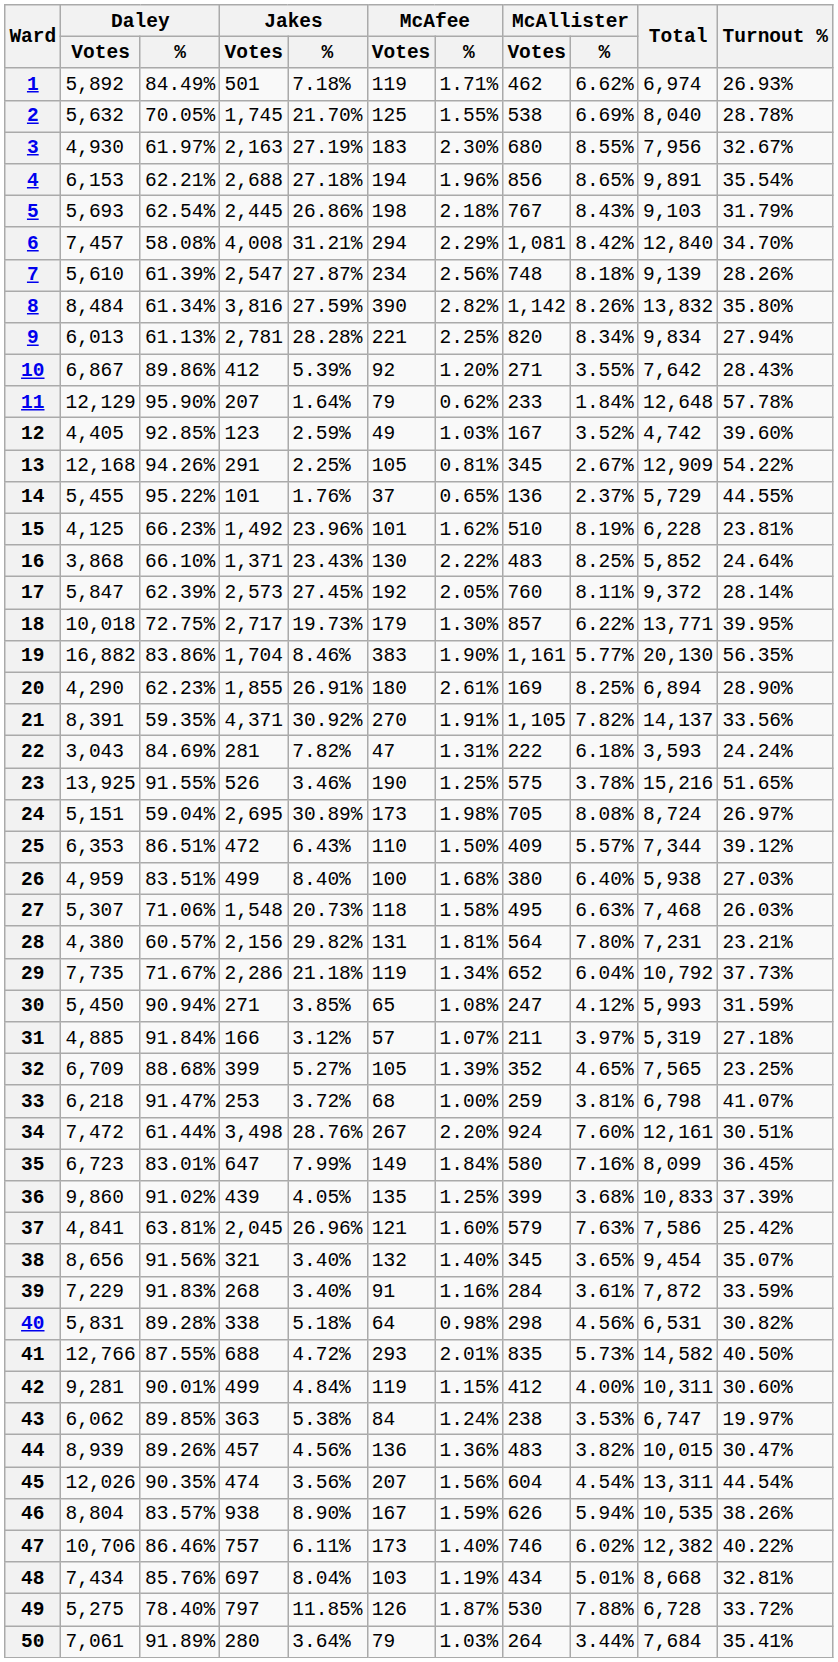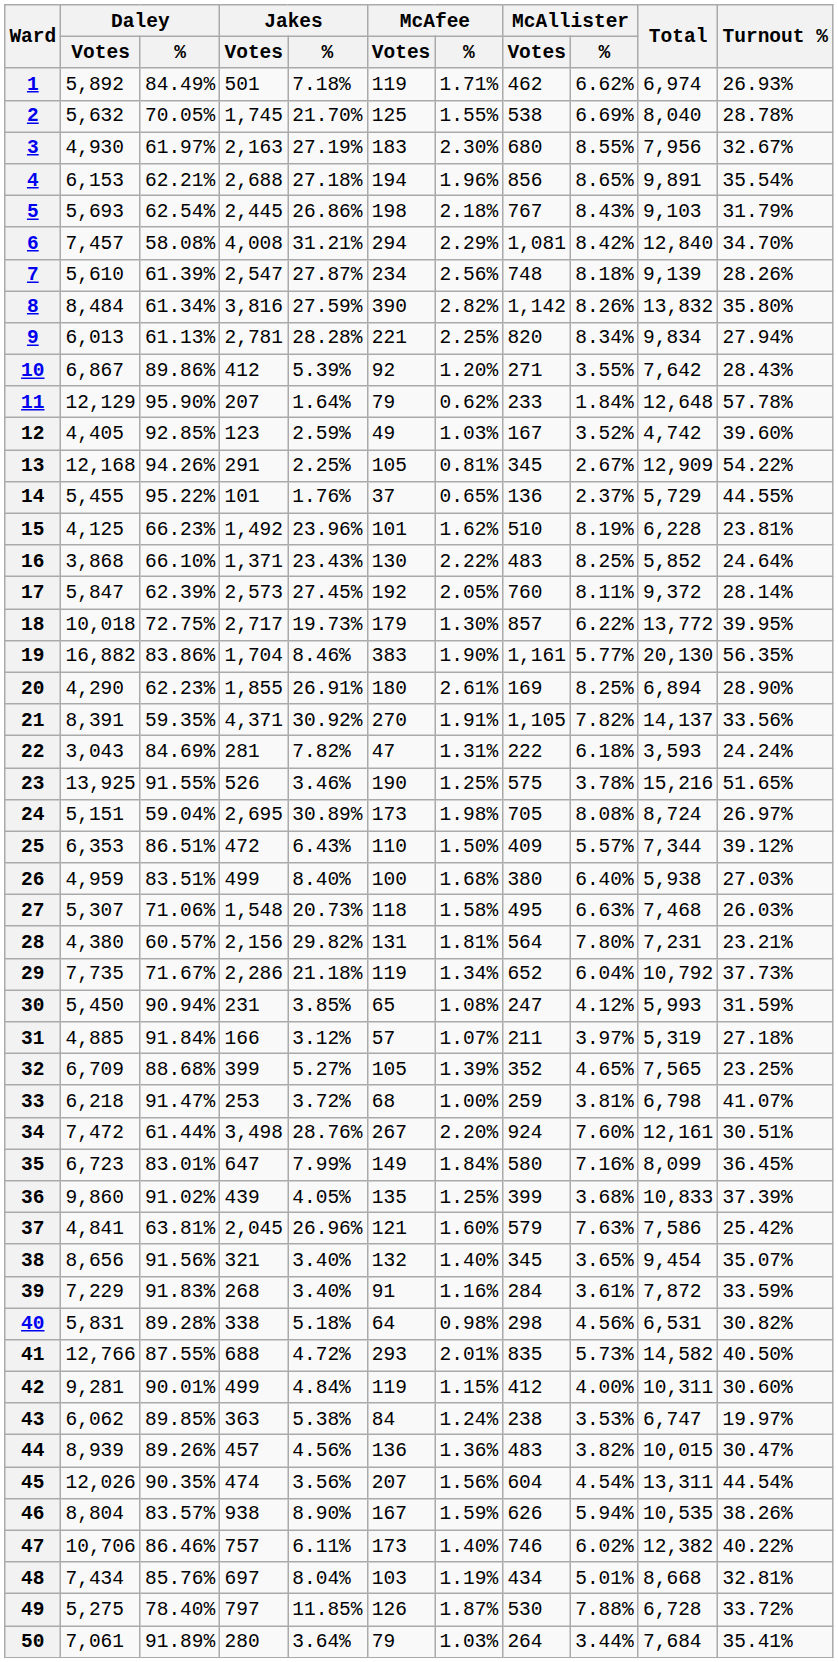 <table class="wikitable collapsible collapsed sortable">
 <tr>
 <th rowspan=2>Ward</th>
 <th colspan=2>Daley</th>
 <th colspan=2>Jakes</th>
 <th colspan=2>McAfee</th>
 <th colspan=2>McAllister</th>
 <th rowspan=2>Total</th>
 <th rowspan=2>Turnout %</th>
 </tr>
 <tr>
 <th>Votes</th>
 <th>%</th>
 <th>Votes</th>
 <th>%</th>
 <th>Votes</th>
 <th>%</th>
 <th>Votes</th>
 <th>%</th>
 </tr>
 <tr>
 <th><a href='#'>1</a></th>
 <td>5,892</td>
 <td>84.49%</td>
 <td>501</td>
 <td>7.18%</td>
 <td>119</td>
 <td>1.71%</td>
 <td>462</td>
 <td>6.62%</td>
 <td>6,974</td>
 <td>26.93%</td>
 </tr>
 <tr>
 <th><a href='#'>2</a></th>
 <td>5,632</td>
 <td>70.05%</td>
 <td>1,745</td>
 <td>21.70%</td>
 <td>125</td>
 <td>1.55%</td>
 <td>538</td>
 <td>6.69%</td>
 <td>8,040</td>
 <td>28.78%</td>
 </tr>
 <tr>
 <th><a href='#'>3</a></th>
 <td>4,930</td>
 <td>61.97%</td>
 <td>2,163</td>
 <td>27.19%</td>
 <td>183</td>
 <td>2.30%</td>
 <td>680</td>
 <td>8.55%</td>
 <td>7,956</td>
 <td>32.67%</td>
 </tr>
 <tr>
 <th><a href='#'>4</a></th>
 <td>6,153</td>
 <td>62.21%</td>
 <td>2,688</td>
 <td>27.18%</td>
 <td>194</td>
 <td>1.96%</td>
 <td>856</td>
 <td>8.65%</td>
 <td>9,891</td>
 <td>35.54%</td>
 </tr>
 <tr>
 <th><a href='#'>5</a></th>
 <td>5,693</td>
 <td>62.54%</td>
 <td>2,445</td>
 <td>26.86%</td>
 <td>198</td>
 <td>2.18%</td>
 <td>767</td>
 <td>8.43%</td>
 <td>9,103</td>
 <td>31.79%</td>
 </tr>
 <tr>
 <th><a href='#'>6</a></th>
 <td>7,457</td>
 <td>58.08%</td>
 <td>4,008</td>
 <td>31.21%</td>
 <td>294</td>
 <td>2.29%</td>
 <td>1,081</td>
 <td>8.42%</td>
 <td>12,840</td>
 <td>34.70%</td>
 </tr>
 <tr>
 <th><a href='#'>7</a></th>
 <td>5,610</td>
 <td>61.39%</td>
 <td>2,547</td>
 <td>27.87%</td>
 <td>234</td>
 <td>2.56%</td>
 <td>748</td>
 <td>8.18%</td>
 <td>9,139</td>
 <td>28.26%</td>
 </tr>
 <tr>
 <th><a href='#'>8</a></th>
 <td>8,484</td>
 <td>61.34%</td>
 <td>3,816</td>
 <td>27.59%</td>
 <td>390</td>
 <td>2.82%</td>
 <td>1,142</td>
 <td>8.26%</td>
 <td>13,832</td>
 <td>35.80%</td>
 </tr>
 <tr>
 <th><a href='#'>9</a></th>
 <td>6,013</td>
 <td>61.13%</td>
 <td>2,781</td>
 <td>28.28%</td>
 <td>221</td>
 <td>2.25%</td>
 <td>820</td>
 <td>8.34%</td>
 <td>9,834</td>
 <td>27.94%</td>
 </tr>
 <tr>
 <th><a href='#'>10</a></th>
 <td>6,867</td>
 <td>89.86%</td>
 <td>412</td>
 <td>5.39%</td>
 <td>92</td>
 <td>1.20%</td>
 <td>271</td>
 <td>3.55%</td>
 <td>7,642</td>
 <td>28.43%</td>
 </tr>
 <tr>
 <th><a href='#'>11</a></th>
 <td>12,129</td>
 <td>95.90%</td>
 <td>207</td>
 <td>1.64%</td>
 <td>79</td>
 <td>0.62%</td>
 <td>233</td>
 <td>1.84%</td>
 <td>12,648</td>
 <td>57.78%</td>
 </tr>
 <tr>
 <th>12</th>
 <td>4,405</td>
 <td>92.85%</td>
 <td>123</td>
 <td>2.59%</td>
 <td>49</td>
 <td>1.03%</td>
 <td>167</td>
 <td>3.52%</td>
 <td>4,742</td>
 <td>39.60%</td>
 </tr>
 <tr>
 <th>13</th>
 <td>12,168</td>
 <td>94.26%</td>
 <td>291</td>
 <td>2.25%</td>
 <td>105</td>
 <td>0.81%</td>
 <td>345</td>
 <td>2.67%</td>
 <td>12,909</td>
 <td>54.22%</td>
 </tr>
 <tr>
 <th>14</th>
 <td>5,455</td>
 <td>95.22%</td>
 <td>101</td>
 <td>1.76%</td>
 <td>37</td>
 <td>0.65%</td>
 <td>136</td>
 <td>2.37%</td>
 <td>5,729</td>
 <td>44.55%</td>
 </tr>
 <tr>
 <th>15</th>
 <td>4,125</td>
 <td>66.23%</td>
 <td>1,492</td>
 <td>23.96%</td>
 <td>101</td>
 <td>1.62%</td>
 <td>510</td>
 <td>8.19%</td>
 <td>6,228</td>
 <td>23.81%</td>
 </tr>
 <tr>
 <th>16</th>
 <td>3,868</td>
 <td>66.10%</td>
 <td>1,371</td>
 <td>23.43%</td>
 <td>130</td>
 <td>2.22%</td>
 <td>483</td>
 <td>8.25%</td>
 <td>5,852</td>
 <td>24.64%</td>
 </tr>
 <tr>
 <th>17</th>
 <td>5,847</td>
 <td>62.39%</td>
 <td>2,573</td>
 <td>27.45%</td>
 <td>192</td>
 <td>2.05%</td>
 <td>760</td>
 <td>8.11%</td>
 <td>9,372</td>
 <td>28.14%</td>
 </tr>
 <tr>
 <th>18</th>
 <td>10,018</td>
 <td>72.75%</td>
 <td>2,717</td>
 <td>19.73%</td>
 <td>179</td>
 <td>1.30%</td>
 <td>857</td>
 <td>6.22%</td>
-<td>13,771</td>
+<td>13,772</td>
 <td>39.95%</td>
 </tr>
 <tr>
 <th>19</th>
 <td>16,882</td>
 <td>83.86%</td>
 <td>1,704</td>
 <td>8.46%</td>
 <td>383</td>
 <td>1.90%</td>
 <td>1,161</td>
 <td>5.77%</td>
 <td>20,130</td>
 <td>56.35%</td>
 </tr>
 <tr>
 <th>20</th>
 <td>4,290</td>
 <td>62.23%</td>
 <td>1,855</td>
 <td>26.91%</td>
 <td>180</td>
 <td>2.61%</td>
 <td>169</td>
 <td>8.25%</td>
 <td>6,894</td>
 <td>28.90%</td>
 </tr>
 <tr>
 <th>21</th>
 <td>8,391</td>
 <td>59.35%</td>
 <td>4,371</td>
 <td>30.92%</td>
 <td>270</td>
 <td>1.91%</td>
 <td>1,105</td>
 <td>7.82%</td>
 <td>14,137</td>
 <td>33.56%</td>
 </tr>
 <tr>
 <th>22</th>
 <td>3,043</td>
 <td>84.69%</td>
 <td>281</td>
 <td>7.82%</td>
 <td>47</td>
 <td>1.31%</td>
 <td>222</td>
 <td>6.18%</td>
 <td>3,593</td>
 <td>24.24%</td>
 </tr>
 <tr>
 <th>23</th>
 <td>13,925</td>
 <td>91.55%</td>
 <td>526</td>
 <td>3.46%</td>
 <td>190</td>
 <td>1.25%</td>
 <td>575</td>
 <td>3.78%</td>
 <td>15,216</td>
 <td>51.65%</td>
 </tr>
 <tr>
 <th>24</th>
 <td>5,151</td>
 <td>59.04%</td>
 <td>2,695</td>
 <td>30.89%</td>
 <td>173</td>
 <td>1.98%</td>
 <td>705</td>
 <td>8.08%</td>
 <td>8,724</td>
 <td>26.97%</td>
 </tr>
 <tr>
 <th>25</th>
 <td>6,353</td>
 <td>86.51%</td>
 <td>472</td>
 <td>6.43%</td>
 <td>110</td>
 <td>1.50%</td>
 <td>409</td>
 <td>5.57%</td>
 <td>7,344</td>
 <td>39.12%</td>
 </tr>
 <tr>
 <th>26</th>
 <td>4,959</td>
 <td>83.51%</td>
 <td>499</td>
 <td>8.40%</td>
 <td>100</td>
 <td>1.68%</td>
 <td>380</td>
 <td>6.40%</td>
 <td>5,938</td>
 <td>27.03%</td>
 </tr>
 <tr>
 <th>27</th>
 <td>5,307</td>
 <td>71.06%</td>
 <td>1,548</td>
 <td>20.73%</td>
 <td>118</td>
 <td>1.58%</td>
 <td>495</td>
 <td>6.63%</td>
 <td>7,468</td>
 <td>26.03%</td>
 </tr>
 <tr>
 <th>28</th>
 <td>4,380</td>
 <td>60.57%</td>
 <td>2,156</td>
 <td>29.82%</td>
 <td>131</td>
 <td>1.81%</td>
 <td>564</td>
 <td>7.80%</td>
 <td>7,231</td>
 <td>23.21%</td>
 </tr>
 <tr>
 <th>29</th>
 <td>7,735</td>
 <td>71.67%</td>
 <td>2,286</td>
 <td>21.18%</td>
 <td>119</td>
 <td>1.34%</td>
 <td>652</td>
 <td>6.04%</td>
 <td>10,792</td>
 <td>37.73%</td>
 </tr>
 <tr>
 <th>30</th>
 <td>5,450</td>
 <td>90.94%</td>
-<td>271</td>
+<td>231</td>
 <td>3.85%</td>
 <td>65</td>
 <td>1.08%</td>
 <td>247</td>
 <td>4.12%</td>
 <td>5,993</td>
 <td>31.59%</td>
 </tr>
 <tr>
 <th>31</th>
 <td>4,885</td>
 <td>91.84%</td>
 <td>166</td>
 <td>3.12%</td>
 <td>57</td>
 <td>1.07%</td>
 <td>211</td>
 <td>3.97%</td>
 <td>5,319</td>
 <td>27.18%</td>
 </tr>
 <tr>
 <th>32</th>
 <td>6,709</td>
 <td>88.68%</td>
 <td>399</td>
 <td>5.27%</td>
 <td>105</td>
 <td>1.39%</td>
 <td>352</td>
 <td>4.65%</td>
 <td>7,565</td>
 <td>23.25%</td>
 </tr>
 <tr>
 <th>33</th>
 <td>6,218</td>
 <td>91.47%</td>
 <td>253</td>
 <td>3.72%</td>
 <td>68</td>
 <td>1.00%</td>
 <td>259</td>
 <td>3.81%</td>
 <td>6,798</td>
 <td>41.07%</td>
 </tr>
 <tr>
 <th>34</th>
 <td>7,472</td>
 <td>61.44%</td>
 <td>3,498</td>
 <td>28.76%</td>
 <td>267</td>
 <td>2.20%</td>
 <td>924</td>
 <td>7.60%</td>
 <td>12,161</td>
 <td>30.51%</td>
 </tr>
 <tr>
 <th>35</th>
 <td>6,723</td>
 <td>83.01%</td>
 <td>647</td>
 <td>7.99%</td>
 <td>149</td>
 <td>1.84%</td>
 <td>580</td>
 <td>7.16%</td>
 <td>8,099</td>
 <td>36.45%</td>
 </tr>
 <tr>
 <th>36</th>
 <td>9,860</td>
 <td>91.02%</td>
 <td>439</td>
 <td>4.05%</td>
 <td>135</td>
 <td>1.25%</td>
 <td>399</td>
 <td>3.68%</td>
 <td>10,833</td>
 <td>37.39%</td>
 </tr>
 <tr>
 <th>37</th>
 <td>4,841</td>
 <td>63.81%</td>
 <td>2,045</td>
 <td>26.96%</td>
 <td>121</td>
 <td>1.60%</td>
 <td>579</td>
 <td>7.63%</td>
 <td>7,586</td>
 <td>25.42%</td>
 </tr>
 <tr>
 <th>38</th>
 <td>8,656</td>
 <td>91.56%</td>
 <td>321</td>
 <td>3.40%</td>
 <td>132</td>
 <td>1.40%</td>
 <td>345</td>
 <td>3.65%</td>
 <td>9,454</td>
 <td>35.07%</td>
 </tr>
 <tr>
 <th>39</th>
 <td>7,229</td>
 <td>91.83%</td>
 <td>268</td>
 <td>3.40%</td>
 <td>91</td>
 <td>1.16%</td>
 <td>284</td>
 <td>3.61%</td>
 <td>7,872</td>
 <td>33.59%</td>
 </tr>
 <tr>
 <th><a href='#'>40</a></th>
 <td>5,831</td>
 <td>89.28%</td>
 <td>338</td>
 <td>5.18%</td>
 <td>64</td>
 <td>0.98%</td>
 <td>298</td>
 <td>4.56%</td>
 <td>6,531</td>
 <td>30.82%</td>
 </tr>
 <tr>
 <th>41</th>
 <td>12,766</td>
 <td>87.55%</td>
 <td>688</td>
 <td>4.72%</td>
 <td>293</td>
 <td>2.01%</td>
 <td>835</td>
 <td>5.73%</td>
 <td>14,582</td>
 <td>40.50%</td>
 </tr>
 <tr>
 <th>42</th>
 <td>9,281</td>
 <td>90.01%</td>
 <td>499</td>
 <td>4.84%</td>
 <td>119</td>
 <td>1.15%</td>
 <td>412</td>
 <td>4.00%</td>
 <td>10,311</td>
 <td>30.60%</td>
 </tr>
 <tr>
 <th>43</th>
 <td>6,062</td>
 <td>89.85%</td>
 <td>363</td>
 <td>5.38%</td>
 <td>84</td>
 <td>1.24%</td>
 <td>238</td>
 <td>3.53%</td>
 <td>6,747</td>
 <td>19.97%</td>
 </tr>
 <tr>
 <th>44</th>
 <td>8,939</td>
 <td>89.26%</td>
 <td>457</td>
 <td>4.56%</td>
 <td>136</td>
 <td>1.36%</td>
 <td>483</td>
 <td>3.82%</td>
 <td>10,015</td>
 <td>30.47%</td>
 </tr>
 <tr>
 <th>45</th>
 <td>12,026</td>
 <td>90.35%</td>
 <td>474</td>
 <td>3.56%</td>
 <td>207</td>
 <td>1.56%</td>
 <td>604</td>
 <td>4.54%</td>
 <td>13,311</td>
 <td>44.54%</td>
 </tr>
 <tr>
 <th>46</th>
 <td>8,804</td>
 <td>83.57%</td>
 <td>938</td>
 <td>8.90%</td>
 <td>167</td>
 <td>1.59%</td>
 <td>626</td>
 <td>5.94%</td>
 <td>10,535</td>
 <td>38.26%</td>
 </tr>
 <tr>
 <th>47</th>
 <td>10,706</td>
 <td>86.46%</td>
 <td>757</td>
 <td>6.11%</td>
 <td>173</td>
 <td>1.40%</td>
 <td>746</td>
 <td>6.02%</td>
 <td>12,382</td>
 <td>40.22%</td>
 </tr>
 <tr>
 <th>48</th>
 <td>7,434</td>
 <td>85.76%</td>
 <td>697</td>
 <td>8.04%</td>
 <td>103</td>
 <td>1.19%</td>
 <td>434</td>
 <td>5.01%</td>
 <td>8,668</td>
 <td>32.81%</td>
 </tr>
 <tr>
 <th>49</th>
 <td>5,275</td>
 <td>78.40%</td>
 <td>797</td>
 <td>11.85%</td>
 <td>126</td>
 <td>1.87%</td>
 <td>530</td>
 <td>7.88%</td>
 <td>6,728</td>
 <td>33.72%</td>
 </tr>
 <tr>
 <th>50</th>
 <td>7,061</td>
 <td>91.89%</td>
 <td>280</td>
 <td>3.64%</td>
 <td>79</td>
 <td>1.03%</td>
 <td>264</td>
 <td>3.44%</td>
 <td>7,684</td>
 <td>35.41%</td>
 </tr>
 </table>
